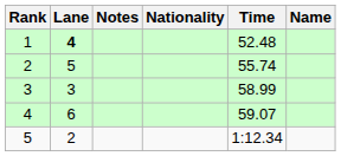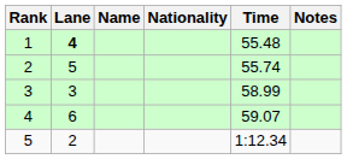 <table class="wikitable sortable" style="text-align:center">
 <tr>
 <th>Rank</th>
 <th>Lane</th>
-<th>Notes</th>
+<th>Name</th>
 <th>Nationality</th>
 <th>Time</th>
-<th>Name</th>
+<th>Notes</th>
 </tr>
 <tr bgcolor=ccffcc>
 <td>1</td>
 <td><strong>4</strong></td>
+<td align=left></td>
+<td align=left></td>
+<td>55.48</td>
 <td><strong></strong> <strong></strong></td>
-<td align=left></td>
-<td>52.48</td>
-<td align=left></td>
 </tr>
 <tr bgcolor=ccffcc>
 <td>2</td>
 <td>5</td>
-<td><strong></strong></td>
+<td align=left></td>
 <td align=left></td>
 <td>55.74</td>
-<td align=left></td>
+<td><strong></strong></td>
 </tr>
 <tr bgcolor=ccffcc>
 <td>3</td>
 <td>3</td>
-<td><strong></strong></td>
+<td align=left></td>
 <td align=left></td>
 <td>58.99</td>
-<td align=left></td>
+<td><strong></strong></td>
 </tr>
 <tr bgcolor=ccffcc>
 <td>4</td>
 <td>6</td>
-<td><strong></strong></td>
+<td align=left></td>
 <td align=left></td>
 <td>59.07</td>
-<td align=left></td>
+<td><strong></strong></td>
 </tr>
 <tr>
 <td>5</td>
 <td>2</td>
-<td></td>
+<td align=left></td>
 <td align=left></td>
 <td>1:12.34</td>
-<td align=left></td>
+<td></td>
 </tr>
 </table>
